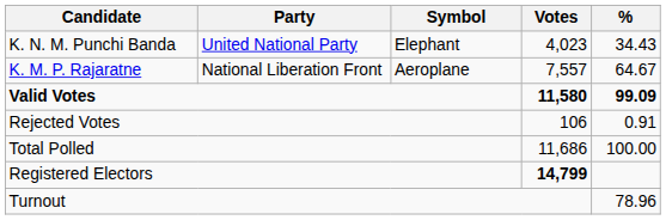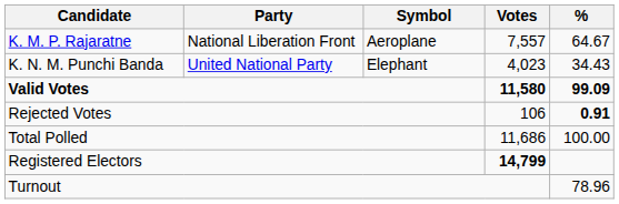 <table class="wikitable" border="1" style="text-align:right;">
 <tr>
 <th align=left width="180">Candidate</th>
 <th align=left width="180">Party</th>
 <th align=left width="120">Symbol</th>
 <th align=left width="60">Votes</th>
 <th align=left width="60">%</th>
 </tr>
 <tr>
+<td align=left><a href='#'>K. M. P. Rajaratne</a></td>
+<td align=left>National Liberation Front</td>
+<td align=left>Aeroplane</td>
+<td align=right>7,557</td>
+<td align=right>64.67</td>
+</tr>
+<tr>
 <td align=left>K. N. M. Punchi Banda</td>
 <td align=left><a href='#'>United National Party</a></td>
 <td align=left>Elephant</td>
 <td align=right>4,023</td>
 <td align=right>34.43</td>
-</tr>
-<tr>
-<td align=left><a href='#'>K. M. P. Rajaratne</a></td>
-<td align=left>National Liberation Front</td>
-<td align=left>Aeroplane</td>
-<td align=right>7,557</td>
-<td align=right>64.67</td>
 </tr>
 <tr>
 <td align=left colspan=3><strong>Valid Votes</strong></td>
 <td align=right><strong>11,580</strong></td>
 <td align=right><strong>99.09</strong></td>
 </tr>
 <tr>
 <td align=left colspan=3>Rejected Votes</td>
 <td align=right>106</td>
-<td align=right>0.91</td>
+<td align=right><strong>0.91</strong></td>
 </tr>
 <tr>
 <td align=left colspan=3>Total Polled</td>
 <td align=right>11,686</td>
 <td align=right>100.00</td>
 </tr>
 <tr>
 <td align=left colspan=3>Registered Electors</td>
 <td align=right><strong>14,799</strong></td>
 <td></td>
 </tr>
 <tr>
 <td align=left colspan=4>Turnout</td>
 <td align=right>78.96</td>
 </tr>
 </table>
